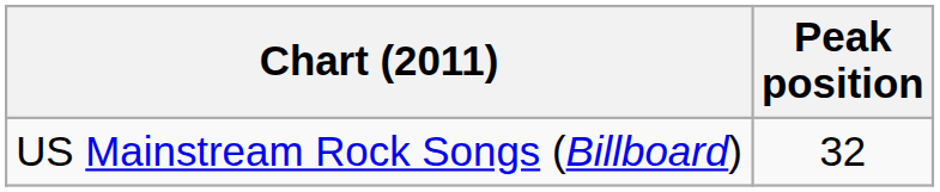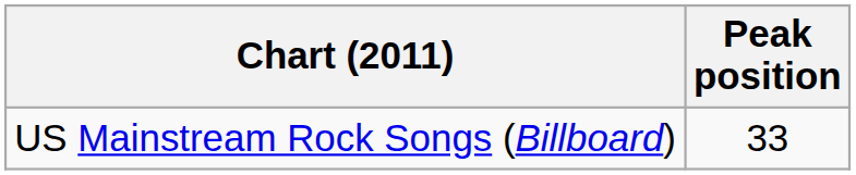 <table class="wikitable sortable">
 <tr>
 <th>Chart (2011)</th>
 <th>Peak<br>position</th>
 </tr>
 <tr>
 <td>US <a href='#'>Mainstream Rock Songs</a> (<em><a href='#'>Billboard</a></em>)</td>
-<td style="text-align:center;">32</td>
+<td style="text-align:center;">33</td>
 </tr>
 </table>
